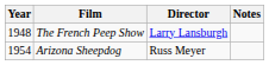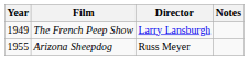 <table class="wikitable">
 <tr>
 <th>Year</th>
 <th>Film</th>
 <th>Director</th>
 <th>Notes</th>
 </tr>
 <tr>
-<td>1948</td>
+<td>1949</td>
 <td><em>The French Peep Show</em></td>
 <td><a href='#'>Larry Lansburgh</a></td>
 <td></td>
 </tr>
 <tr>
-<td>1954</td>
+<td>1955</td>
 <td><em>Arizona Sheepdog</em></td>
 <td>Russ Meyer</td>
 <td></td>
 </tr>
 </table>
